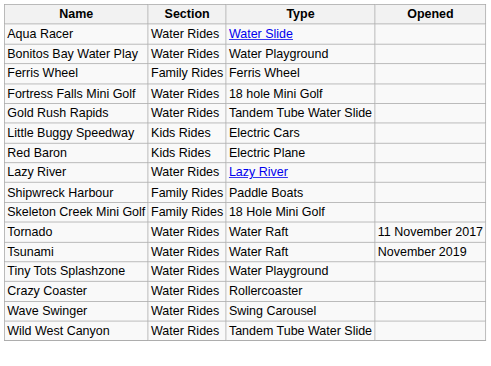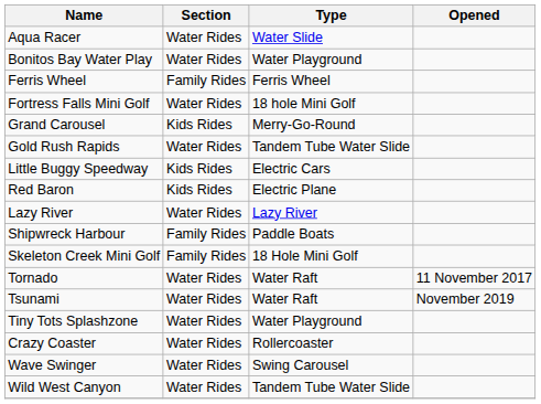 <table class="wikitable sortable">
 <tr>
 <th>Name</th>
 <th>Section</th>
 <th>Type</th>
 <th>Opened</th>
 </tr>
 <tr>
 <td>Aqua Racer</td>
 <td>Water Rides</td>
 <td><a href='#'>Water Slide</a></td>
 <td></td>
 </tr>
 <tr>
 <td>Bonitos Bay Water Play</td>
 <td>Water Rides</td>
 <td>Water Playground</td>
 <td></td>
 </tr>
 <tr>
 <td>Ferris Wheel</td>
 <td>Family Rides</td>
 <td>Ferris Wheel</td>
 <td></td>
 </tr>
 <tr>
 <td>Fortress Falls Mini Golf</td>
 <td>Water Rides</td>
 <td>18 hole Mini Golf</td>
+<td></td>
+</tr>
+<tr>
+<td>Grand Carousel</td>
+<td>Kids Rides</td>
+<td>Merry-Go-Round</td>
 <td></td>
 </tr>
 <tr>
 <td>Gold Rush Rapids</td>
 <td>Water Rides</td>
 <td>Tandem Tube Water Slide</td>
 <td></td>
 </tr>
 <tr>
 <td>Little Buggy Speedway</td>
 <td>Kids Rides</td>
 <td>Electric Cars</td>
 <td></td>
 </tr>
 <tr>
 <td>Red Baron</td>
 <td>Kids Rides</td>
 <td>Electric Plane</td>
 <td></td>
 </tr>
 <tr>
 <td>Lazy River</td>
 <td>Water Rides</td>
 <td><a href='#'>Lazy River</a></td>
 <td></td>
 </tr>
 <tr>
 <td>Shipwreck Harbour</td>
 <td>Family Rides</td>
 <td>Paddle Boats</td>
 <td></td>
 </tr>
 <tr>
 <td>Skeleton Creek Mini Golf</td>
 <td>Family Rides</td>
 <td>18 Hole Mini Golf</td>
 <td></td>
 </tr>
 <tr>
 <td>Tornado</td>
 <td>Water Rides</td>
 <td>Water Raft</td>
 <td>11 November 2017</td>
 </tr>
 <tr>
 <td>Tsunami</td>
 <td>Water Rides</td>
 <td>Water Raft</td>
 <td>November 2019 </td>
 </tr>
 <tr>
 <td>Tiny Tots Splashzone</td>
 <td>Water Rides</td>
 <td>Water Playground</td>
 <td></td>
 </tr>
 <tr>
 <td>Crazy Coaster</td>
 <td>Water Rides</td>
 <td>Rollercoaster</td>
 <td></td>
 </tr>
 <tr>
 <td>Wave Swinger</td>
 <td>Water Rides</td>
 <td>Swing Carousel</td>
 <td></td>
 </tr>
 <tr>
 <td>Wild West Canyon</td>
 <td>Water Rides</td>
 <td>Tandem Tube Water Slide</td>
 <td></td>
 </tr>
 <tr>
 </tr>
 </table>
